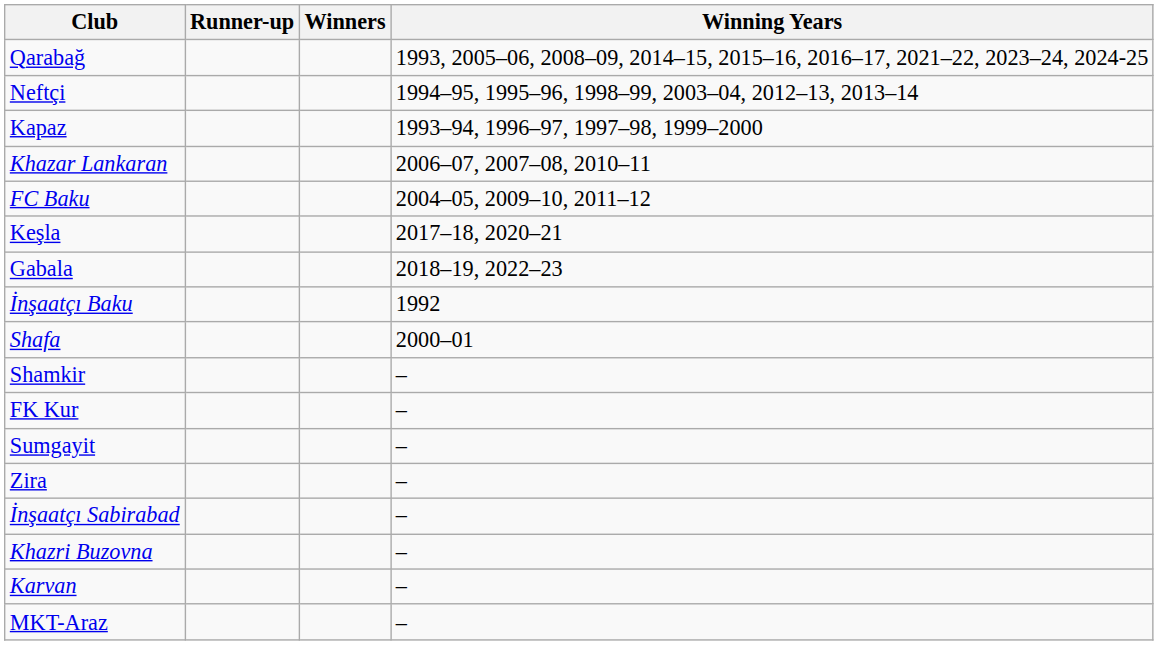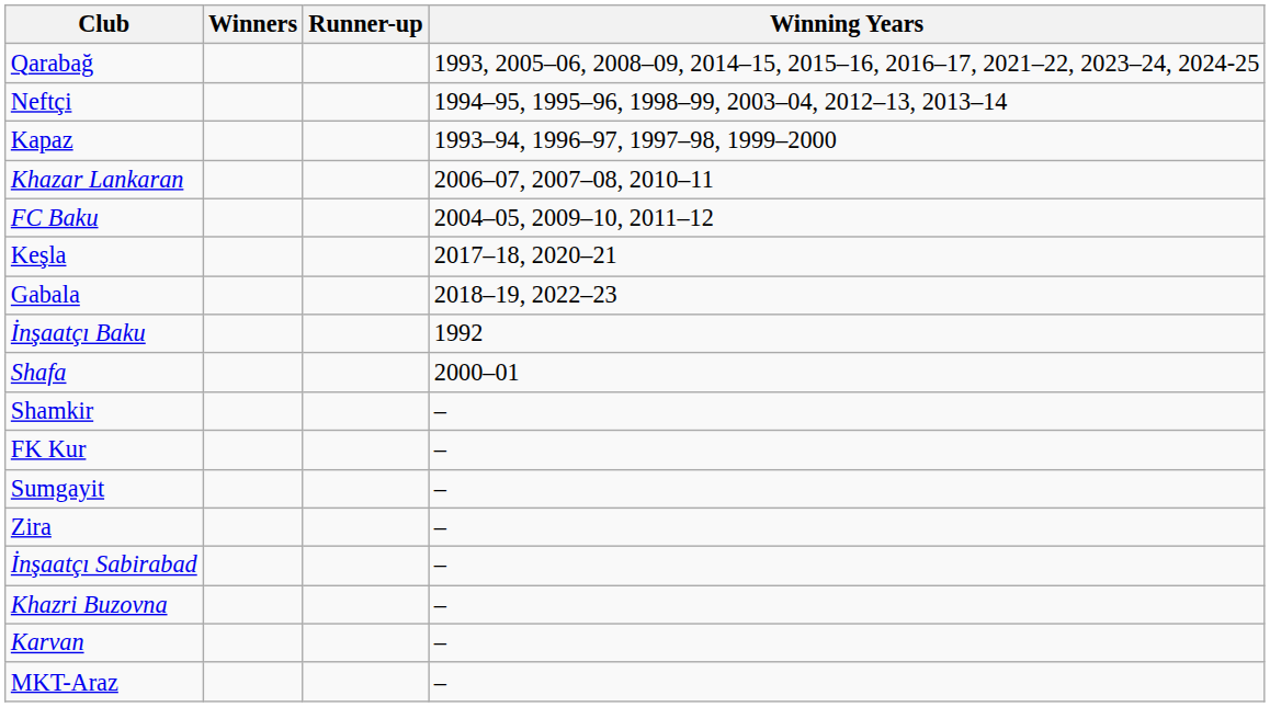 <table class="wikitable sortable">
 <tr>
 <th>Club</th>
+<th>Winners</th>
 <th>Runner-up</th>
-<th>Winners</th>
 <th>Winning Years</th>
 </tr>
 <tr>
 <td><a href='#'>Qarabağ</a></td>
 <td></td>
 <td></td>
 <td>1993, 2005–06, 2008–09, 2014–15, 2015–16, 2016–17, 2021–22, 2023–24, 2024-25</td>
 </tr>
 <tr>
 <td><a href='#'>Neftçi</a></td>
 <td></td>
 <td></td>
 <td>1994–95, 1995–96, 1998–99, 2003–04, 2012–13, 2013–14</td>
 </tr>
 <tr>
 <td><a href='#'>Kapaz</a></td>
 <td></td>
 <td></td>
 <td>1993–94, 1996–97, 1997–98, 1999–2000</td>
 </tr>
 <tr>
 <td><em><a href='#'>Khazar Lankaran</a></em></td>
 <td></td>
 <td></td>
 <td>2006–07, 2007–08, 2010–11</td>
 </tr>
 <tr>
 <td><em><a href='#'>FC Baku</a></em></td>
 <td></td>
 <td></td>
 <td>2004–05, 2009–10, 2011–12</td>
 </tr>
 <tr>
 <td><a href='#'>Keşla</a></td>
 <td></td>
 <td></td>
 <td>2017–18, 2020–21</td>
 </tr>
 <tr>
 <td><a href='#'>Gabala</a></td>
 <td></td>
 <td></td>
 <td>2018–19, 2022–23</td>
 </tr>
 <tr>
 <td><em><a href='#'>İnşaatçı Baku</a></em></td>
 <td></td>
 <td></td>
 <td>1992</td>
 </tr>
 <tr>
 <td><em><a href='#'>Shafa</a></em></td>
 <td></td>
 <td></td>
 <td>2000–01</td>
 </tr>
 <tr>
 <td><a href='#'>Shamkir</a></td>
 <td></td>
 <td></td>
 <td>–</td>
 </tr>
 <tr>
 <td><a href='#'>FK Kur</a></td>
 <td></td>
 <td></td>
 <td>–</td>
 </tr>
 <tr>
 <td><a href='#'>Sumgayit</a></td>
 <td></td>
 <td></td>
 <td>–</td>
 </tr>
 <tr>
 <td><a href='#'>Zira</a></td>
 <td></td>
 <td></td>
 <td>–</td>
 </tr>
 <tr>
 <td><em><a href='#'>İnşaatçı Sabirabad</a></em></td>
 <td></td>
 <td></td>
 <td>–</td>
 </tr>
 <tr>
 <td><em><a href='#'>Khazri Buzovna</a></em></td>
 <td></td>
 <td></td>
 <td>–</td>
 </tr>
 <tr>
 <td><em><a href='#'>Karvan</a></em></td>
 <td></td>
 <td></td>
 <td>–</td>
 </tr>
 <tr>
 <td><a href='#'>MKT-Araz</a></td>
 <td></td>
 <td></td>
 <td>–</td>
 </tr>
 </table>
